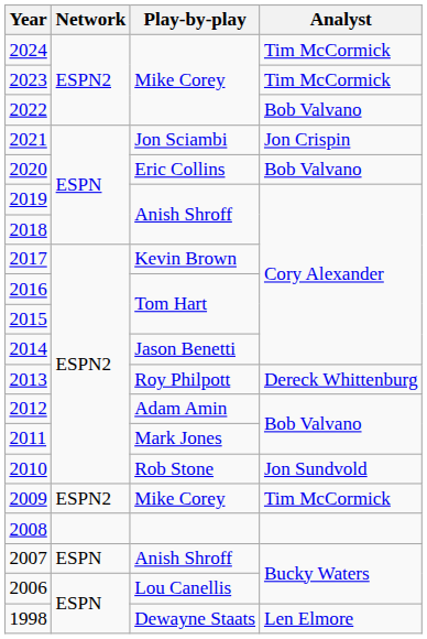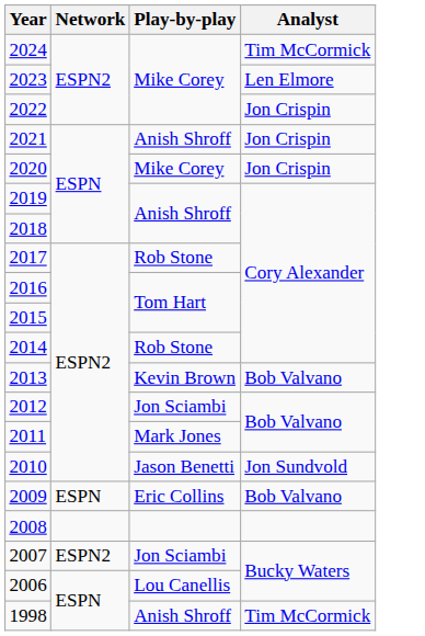 <table class="wikitable">
 <tr>
 <th>Year</th>
 <th>Network</th>
 <th>Play-by-play</th>
 <th>Analyst</th>
 </tr>
 <tr>
 <td><a href='#'>2024</a></td>
 <td rowspan=3><a href='#'>ESPN2</a></td>
 <td rowspan=3><a href='#'>Mike Corey</a></td>
 <td><a href='#'>Tim McCormick</a></td>
 </tr>
 <tr>
 <td><a href='#'>2023</a></td>
-<td><a href='#'>Tim McCormick</a></td>
+<td><a href='#'>Len Elmore</a></td>
 </tr>
 <tr>
 <td><a href='#'>2022</a></td>
-<td><a href='#'>Bob Valvano</a></td>
+<td><a href='#'>Jon Crispin</a></td>
 </tr>
 <tr>
 <td><a href='#'>2021</a></td>
 <td rowspan=4><a href='#'>ESPN</a></td>
-<td><a href='#'>Jon Sciambi</a></td>
+<td><a href='#'>Anish Shroff</a></td>
 <td><a href='#'>Jon Crispin</a></td>
 </tr>
 <tr>
 <td><a href='#'>2020</a></td>
-<td><a href='#'>Eric Collins</a></td>
-<td><a href='#'>Bob Valvano</a></td>
+<td><a href='#'>Mike Corey</a></td>
+<td><a href='#'>Jon Crispin</a></td>
 </tr>
 <tr>
 <td><a href='#'>2019</a></td>
 <td rowspan=2><a href='#'>Anish Shroff</a></td>
 <td rowspan=6><a href='#'>Cory Alexander</a></td>
 </tr>
 <tr>
 <td><a href='#'>2018</a></td>
 </tr>
 <tr>
 <td><a href='#'>2017</a></td>
 <td rowspan=8>ESPN2</td>
-<td><a href='#'>Kevin Brown</a></td>
+<td><a href='#'>Rob Stone</a></td>
 </tr>
 <tr>
 <td><a href='#'>2016</a></td>
 <td rowspan=2><a href='#'>Tom Hart</a></td>
 </tr>
 <tr>
 <td><a href='#'>2015</a></td>
 </tr>
 <tr>
 <td><a href='#'>2014</a></td>
-<td><a href='#'>Jason Benetti</a></td>
+<td><a href='#'>Rob Stone</a></td>
 </tr>
 <tr>
 <td><a href='#'>2013</a></td>
-<td><a href='#'>Roy Philpott</a></td>
-<td><a href='#'>Dereck Whittenburg</a></td>
+<td><a href='#'>Kevin Brown</a></td>
+<td><a href='#'>Bob Valvano</a></td>
 </tr>
 <tr>
 <td><a href='#'>2012</a></td>
-<td><a href='#'>Adam Amin</a></td>
+<td><a href='#'>Jon Sciambi</a></td>
 <td rowspan=2><a href='#'>Bob Valvano</a></td>
 </tr>
 <tr>
 <td><a href='#'>2011</a></td>
 <td><a href='#'>Mark Jones</a></td>
 </tr>
 <tr>
 <td><a href='#'>2010</a></td>
-<td><a href='#'>Rob Stone</a></td>
+<td><a href='#'>Jason Benetti</a></td>
 <td><a href='#'>Jon Sundvold</a></td>
 </tr>
 <tr>
 <td><a href='#'>2009</a></td>
-<td>ESPN2</td>
-<td><a href='#'>Mike Corey</a></td>
-<td><a href='#'>Tim McCormick</a></td>
+<td>ESPN</td>
+<td><a href='#'>Eric Collins</a></td>
+<td><a href='#'>Bob Valvano</a></td>
 </tr>
 <tr>
 <td><a href='#'>2008</a></td>
 <td></td>
 <td></td>
 <td></td>
 </tr>
 <tr>
 <td>2007</td>
-<td>ESPN</td>
-<td><a href='#'>Anish Shroff</a></td>
+<td>ESPN2</td>
+<td><a href='#'>Jon Sciambi</a></td>
 <td rowspan=2><a href='#'>Bucky Waters</a></td>
 </tr>
 <tr>
 <td>2006</td>
 <td rowspan=2>ESPN</td>
 <td><a href='#'>Lou Canellis</a></td>
 </tr>
 <tr>
 <td>1998</td>
-<td><a href='#'>Dewayne Staats</a></td>
-<td><a href='#'>Len Elmore</a></td>
+<td><a href='#'>Anish Shroff</a></td>
+<td><a href='#'>Tim McCormick</a></td>
 </tr>
 </table>
